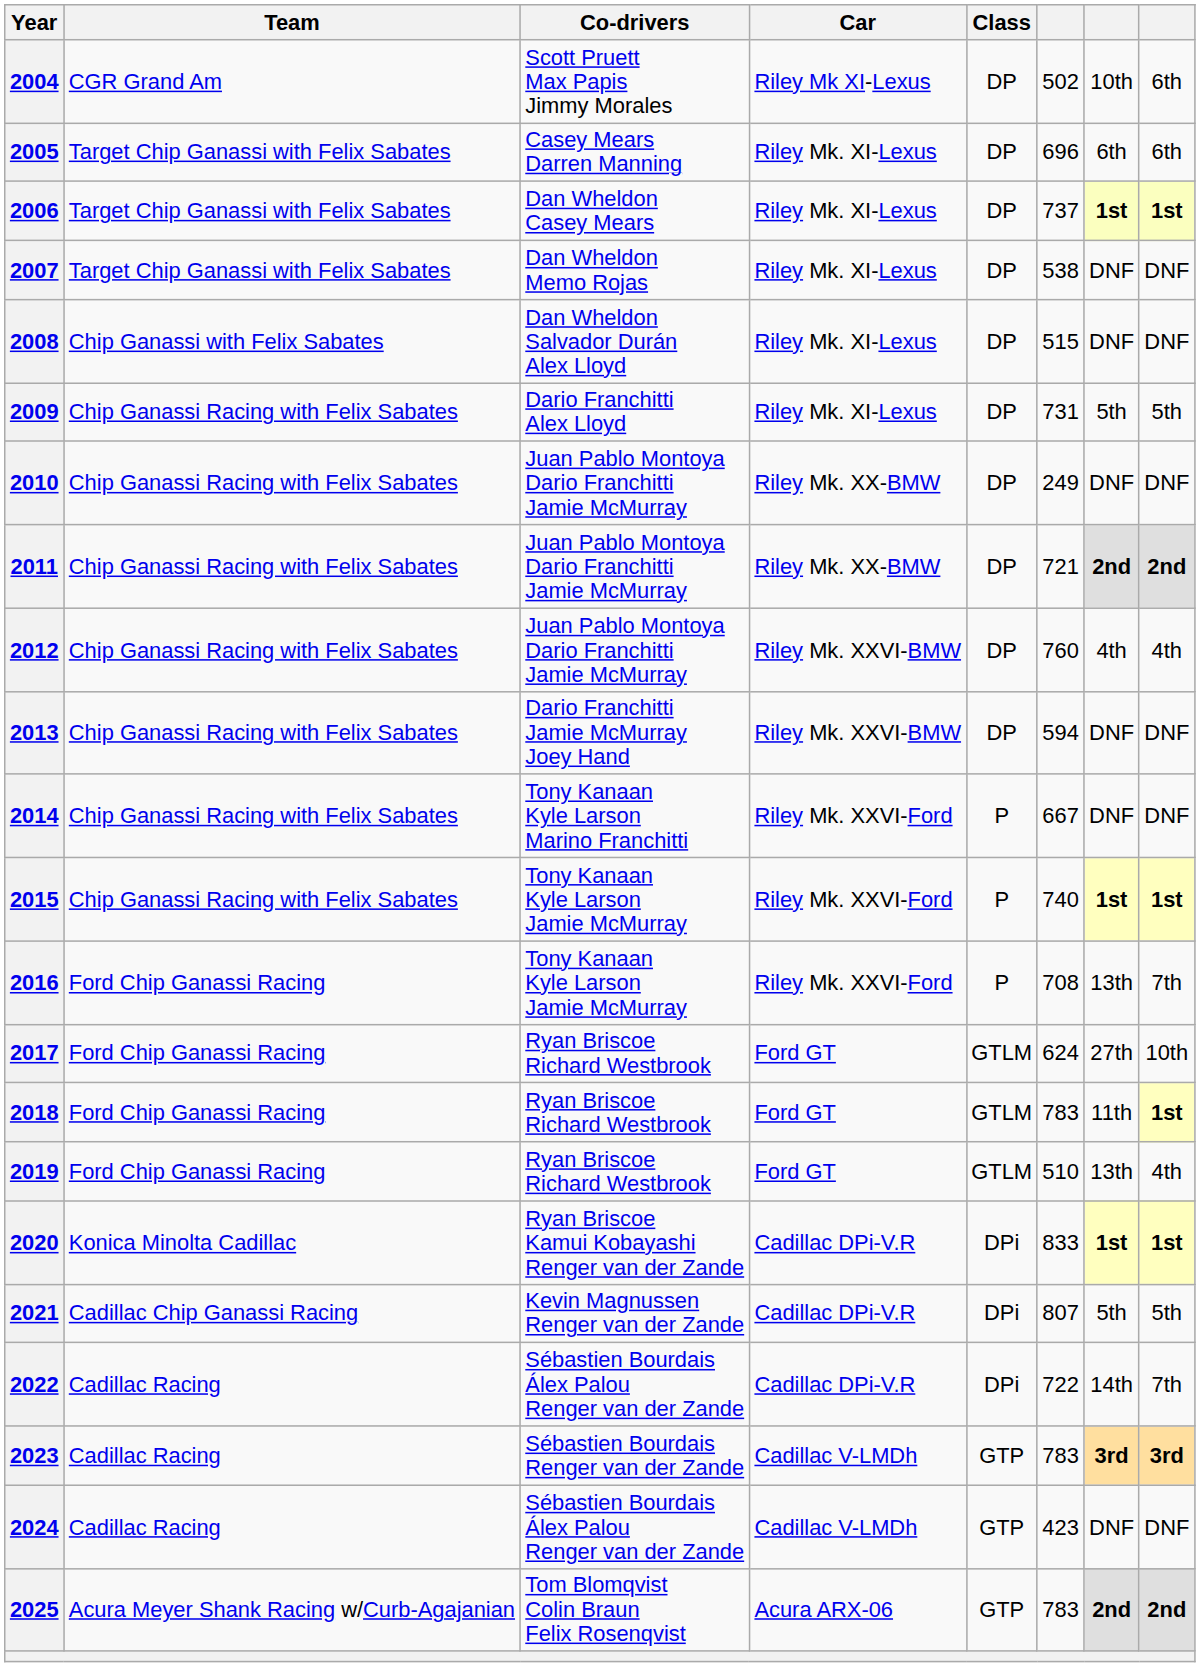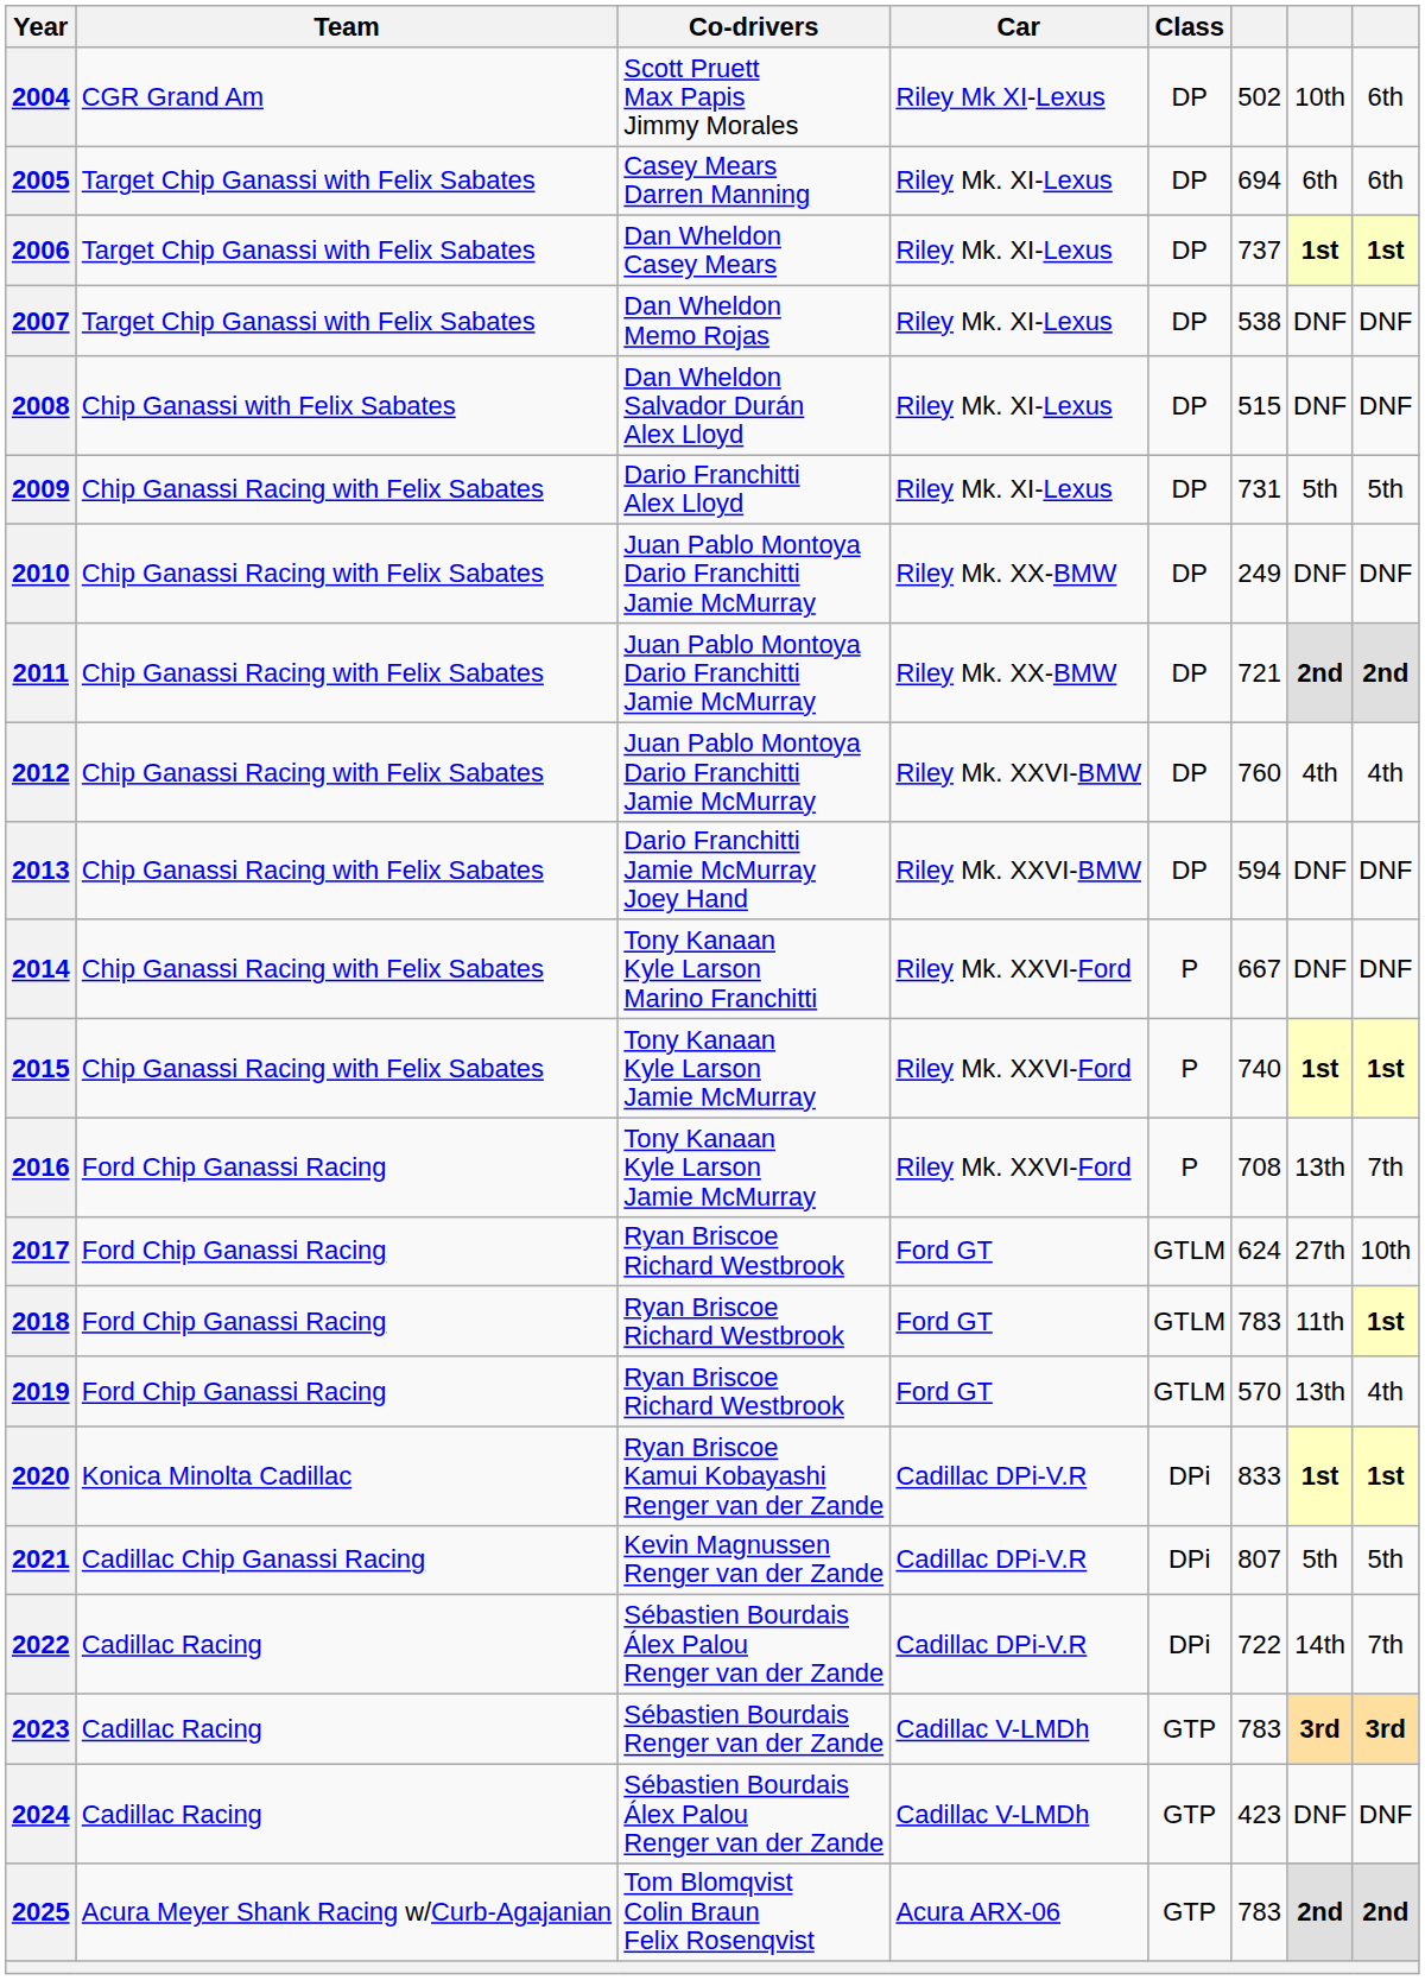 <table class="wikitable" style="text-align:center; font-size:90%">
 <tr>
 <th scope="col">Year</th>
 <th scope="col">Team</th>
 <th scope="col">Co-drivers</th>
 <th scope="col">Car</th>
 <th scope="col">Class</th>
 <th scope="col"></th>
 <th scope="col"></th>
 <th scope="col"></th>
 </tr>
 <tr>
 <th scope="row"><a href='#'>2004</a></th>
 <td align="left"nowrap> <a href='#'>CGR Grand Am</a></td>
 <td align="left"nowrap> <a href='#'>Scott Pruett</a><br> <a href='#'>Max Papis</a><br> Jimmy Morales</td>
 <td align="left"nowrap><a href='#'>Riley Mk XI</a>-<a href='#'>Lexus</a></td>
 <td>DP</td>
 <td>502</td>
 <td>10th</td>
 <td>6th</td>
 </tr>
 <tr>
 <th scope="row"><a href='#'>2005</a></th>
 <td align="left"> <a href='#'>Target Chip Ganassi with Felix Sabates</a></td>
 <td align="left"> <a href='#'>Casey Mears</a><br> <a href='#'>Darren Manning</a></td>
 <td align="left"><a href='#'>Riley</a> Mk. XI-<a href='#'>Lexus</a></td>
 <td>DP</td>
-<td>696</td>
+<td>694</td>
 <td>6th</td>
 <td>6th</td>
 </tr>
 <tr>
 <th scope="row"><a href='#'>2006</a></th>
 <td align="left"> <a href='#'>Target Chip Ganassi with Felix Sabates</a></td>
 <td align="left"> <a href='#'>Dan Wheldon</a><br> <a href='#'>Casey Mears</a></td>
 <td align="left"><a href='#'>Riley</a> Mk. XI-<a href='#'>Lexus</a></td>
 <td>DP</td>
 <td>737</td>
 <td style="background:#FBFFBF;"><strong>1st</strong></td>
 <td style="background:#FBFFBF;"><strong>1st</strong></td>
 </tr>
 <tr>
 <th scope="row"><a href='#'>2007</a></th>
 <td align="left"> <a href='#'>Target Chip Ganassi with Felix Sabates</a></td>
 <td align="left"> <a href='#'>Dan Wheldon</a><br> <a href='#'>Memo Rojas</a></td>
 <td align="left"><a href='#'>Riley</a> Mk. XI-<a href='#'>Lexus</a></td>
 <td>DP</td>
 <td>538</td>
 <td>DNF</td>
 <td>DNF</td>
 </tr>
 <tr>
 <th scope="row"><a href='#'>2008</a></th>
 <td align="left"> <a href='#'>Chip Ganassi with Felix Sabates</a></td>
 <td align="left"> <a href='#'>Dan Wheldon</a><br> <a href='#'>Salvador Durán</a><br> <a href='#'>Alex Lloyd</a></td>
 <td align="left"><a href='#'>Riley</a> Mk. XI-<a href='#'>Lexus</a></td>
 <td>DP</td>
 <td>515</td>
 <td>DNF</td>
 <td>DNF</td>
 </tr>
 <tr>
 <th scope="row"><a href='#'>2009</a></th>
 <td align="left"> <a href='#'>Chip Ganassi Racing with Felix Sabates</a></td>
 <td align="left"> <a href='#'>Dario Franchitti</a><br> <a href='#'>Alex Lloyd</a></td>
 <td align="left"><a href='#'>Riley</a> Mk. XI-<a href='#'>Lexus</a></td>
 <td>DP</td>
 <td>731</td>
 <td>5th</td>
 <td>5th</td>
 </tr>
 <tr>
 <th scope="row"><a href='#'>2010</a></th>
 <td align="left"> <a href='#'>Chip Ganassi Racing with Felix Sabates</a></td>
 <td align="left"> <a href='#'>Juan Pablo Montoya</a><br> <a href='#'>Dario Franchitti</a><br> <a href='#'>Jamie McMurray</a></td>
 <td align="left"><a href='#'>Riley</a> Mk. XX-<a href='#'>BMW</a></td>
 <td>DP</td>
 <td>249</td>
 <td>DNF</td>
 <td>DNF</td>
 </tr>
 <tr>
 <th scope="row"><a href='#'>2011</a></th>
 <td align="left"> <a href='#'>Chip Ganassi Racing with Felix Sabates</a></td>
 <td align="left"> <a href='#'>Juan Pablo Montoya</a><br> <a href='#'>Dario Franchitti</a><br> <a href='#'>Jamie McMurray</a></td>
 <td align="left"><a href='#'>Riley</a> Mk. XX-<a href='#'>BMW</a></td>
 <td>DP</td>
 <td>721</td>
 <td style="background:#DFDFDF;"><strong>2nd</strong></td>
 <td style="background:#DFDFDF;"><strong>2nd</strong></td>
 </tr>
 <tr>
 <th scope="row"><a href='#'>2012</a></th>
 <td align="left"> <a href='#'>Chip Ganassi Racing with Felix Sabates</a></td>
 <td align="left"> <a href='#'>Juan Pablo Montoya</a><br> <a href='#'>Dario Franchitti</a><br> <a href='#'>Jamie McMurray</a></td>
 <td align="left"><a href='#'>Riley</a> Mk. XXVI-<a href='#'>BMW</a></td>
 <td>DP</td>
 <td>760</td>
 <td>4th</td>
 <td>4th</td>
 </tr>
 <tr>
 <th scope="row"><a href='#'>2013</a></th>
 <td align="left"> <a href='#'>Chip Ganassi Racing with Felix Sabates</a></td>
 <td align="left"> <a href='#'>Dario Franchitti</a><br> <a href='#'>Jamie McMurray</a><br> <a href='#'>Joey Hand</a></td>
 <td align="left"><a href='#'>Riley</a> Mk. XXVI-<a href='#'>BMW</a></td>
 <td>DP</td>
 <td>594</td>
 <td>DNF</td>
 <td>DNF</td>
 </tr>
 <tr>
 <th scope="row"><a href='#'>2014</a></th>
 <td align="left"> <a href='#'>Chip Ganassi Racing with Felix Sabates</a></td>
 <td align="left"> <a href='#'>Tony Kanaan</a><br> <a href='#'>Kyle Larson</a><br> <a href='#'>Marino Franchitti</a></td>
 <td align="left"><a href='#'>Riley</a> Mk. XXVI-<a href='#'>Ford</a></td>
 <td>P</td>
 <td>667</td>
 <td>DNF</td>
 <td>DNF</td>
 </tr>
 <tr>
 <th scope="row"><a href='#'>2015</a></th>
 <td align="left"> <a href='#'>Chip Ganassi Racing with Felix Sabates</a></td>
 <td align="left"> <a href='#'>Tony Kanaan</a><br> <a href='#'>Kyle Larson</a><br> <a href='#'>Jamie McMurray</a></td>
 <td align="left"><a href='#'>Riley</a> Mk. XXVI-<a href='#'>Ford</a></td>
 <td>P</td>
 <td>740</td>
 <td style="background:#FFFFBF;"><strong>1st</strong></td>
 <td style="background:#FFFFBF;"><strong>1st</strong></td>
 </tr>
 <tr>
 <th scope="row"><a href='#'>2016</a></th>
 <td align="left"> <a href='#'>Ford Chip Ganassi Racing</a></td>
 <td align="left"> <a href='#'>Tony Kanaan</a><br> <a href='#'>Kyle Larson</a><br> <a href='#'>Jamie McMurray</a></td>
 <td align="left"><a href='#'>Riley</a> Mk. XXVI-<a href='#'>Ford</a></td>
 <td>P</td>
 <td>708</td>
 <td>13th</td>
 <td>7th</td>
 </tr>
 <tr>
 <th scope="row"><a href='#'>2017</a></th>
 <td align="left"> <a href='#'>Ford Chip Ganassi Racing</a></td>
 <td align="left"> <a href='#'>Ryan Briscoe</a><br> <a href='#'>Richard Westbrook</a></td>
 <td align="left"><a href='#'>Ford GT</a></td>
 <td>GTLM</td>
 <td>624</td>
 <td>27th</td>
 <td>10th</td>
 </tr>
 <tr>
 <th scope="row"><a href='#'>2018</a></th>
 <td align="left"> <a href='#'>Ford Chip Ganassi Racing</a></td>
 <td align="left"> <a href='#'>Ryan Briscoe</a><br> <a href='#'>Richard Westbrook</a></td>
 <td align="left"><a href='#'>Ford GT</a></td>
 <td>GTLM</td>
 <td>783</td>
 <td>11th</td>
 <td style="background:#FFFFBF;"><strong>1st</strong></td>
 </tr>
 <tr>
 <th scope="row"><a href='#'>2019</a></th>
 <td align="left"> <a href='#'>Ford Chip Ganassi Racing</a></td>
 <td align="left"> <a href='#'>Ryan Briscoe</a><br> <a href='#'>Richard Westbrook</a></td>
 <td align="left"><a href='#'>Ford GT</a></td>
 <td>GTLM</td>
-<td>510</td>
+<td>570</td>
 <td>13th</td>
 <td>4th</td>
 </tr>
 <tr>
 <th scope="row"><a href='#'>2020</a></th>
 <td align="left"> <a href='#'>Konica Minolta Cadillac</a></td>
 <td align="left"> <a href='#'>Ryan Briscoe</a><br> <a href='#'>Kamui Kobayashi</a><br> <a href='#'>Renger van der Zande</a></td>
 <td align="left"><a href='#'>Cadillac DPi-V.R</a></td>
 <td>DPi</td>
 <td>833</td>
 <td style="background:#FFFFBF;"><strong>1st</strong></td>
 <td style="background:#FFFFBF;"><strong>1st</strong></td>
 </tr>
 <tr>
 <th scope="row"><a href='#'>2021</a></th>
 <td align="left"> <a href='#'>Cadillac Chip Ganassi Racing</a></td>
 <td align="left"> <a href='#'>Kevin Magnussen</a><br> <a href='#'>Renger van der Zande</a></td>
 <td align="left"><a href='#'>Cadillac DPi-V.R</a></td>
 <td>DPi</td>
 <td>807</td>
 <td>5th</td>
 <td>5th</td>
 </tr>
 <tr>
 <th scope="row"><a href='#'>2022</a></th>
 <td align="left"> <a href='#'>Cadillac Racing</a></td>
 <td align="left"> <a href='#'>Sébastien Bourdais</a><br> <a href='#'>Álex Palou</a><br> <a href='#'>Renger van der Zande</a></td>
 <td align="left"><a href='#'>Cadillac DPi-V.R</a></td>
 <td>DPi</td>
 <td>722</td>
 <td>14th</td>
 <td>7th</td>
 </tr>
 <tr>
 <th scope="row"><a href='#'>2023</a></th>
 <td align="left"> <a href='#'>Cadillac Racing</a></td>
 <td align="left"> <a href='#'>Sébastien Bourdais</a><br> <a href='#'>Renger van der Zande</a></td>
 <td align="left"><a href='#'>Cadillac V-LMDh</a></td>
 <td>GTP</td>
 <td>783</td>
 <td style="background:#FFDF9F;"><strong>3rd</strong></td>
 <td style="background:#FFDF9F;"><strong>3rd</strong></td>
 </tr>
 <tr>
 <th scope="row"><a href='#'>2024</a></th>
 <td align="left"> <a href='#'>Cadillac Racing</a></td>
 <td align="left"> <a href='#'>Sébastien Bourdais</a><br> <a href='#'>Álex Palou</a><br> <a href='#'>Renger van der Zande</a></td>
 <td align="left"><a href='#'>Cadillac V-LMDh</a></td>
 <td>GTP</td>
 <td>423</td>
 <td>DNF</td>
 <td>DNF</td>
 </tr>
 <tr>
 <th scope="row"><a href='#'>2025</a></th>
 <td align="left"> <a href='#'>Acura Meyer Shank Racing</a> w/<a href='#'>Curb-Agajanian</a></td>
 <td align="left"> <a href='#'>Tom Blomqvist</a><br> <a href='#'>Colin Braun</a><br> <a href='#'>Felix Rosenqvist</a></td>
 <td align="left"><a href='#'>Acura ARX-06</a></td>
 <td>GTP</td>
 <td>783</td>
 <td style="background:#DFDFDF;"><strong>2nd</strong></td>
 <td style="background:#DFDFDF;"><strong>2nd</strong></td>
 </tr>
 <tr>
 <th colspan="8"></th>
 </tr>
 </table>
